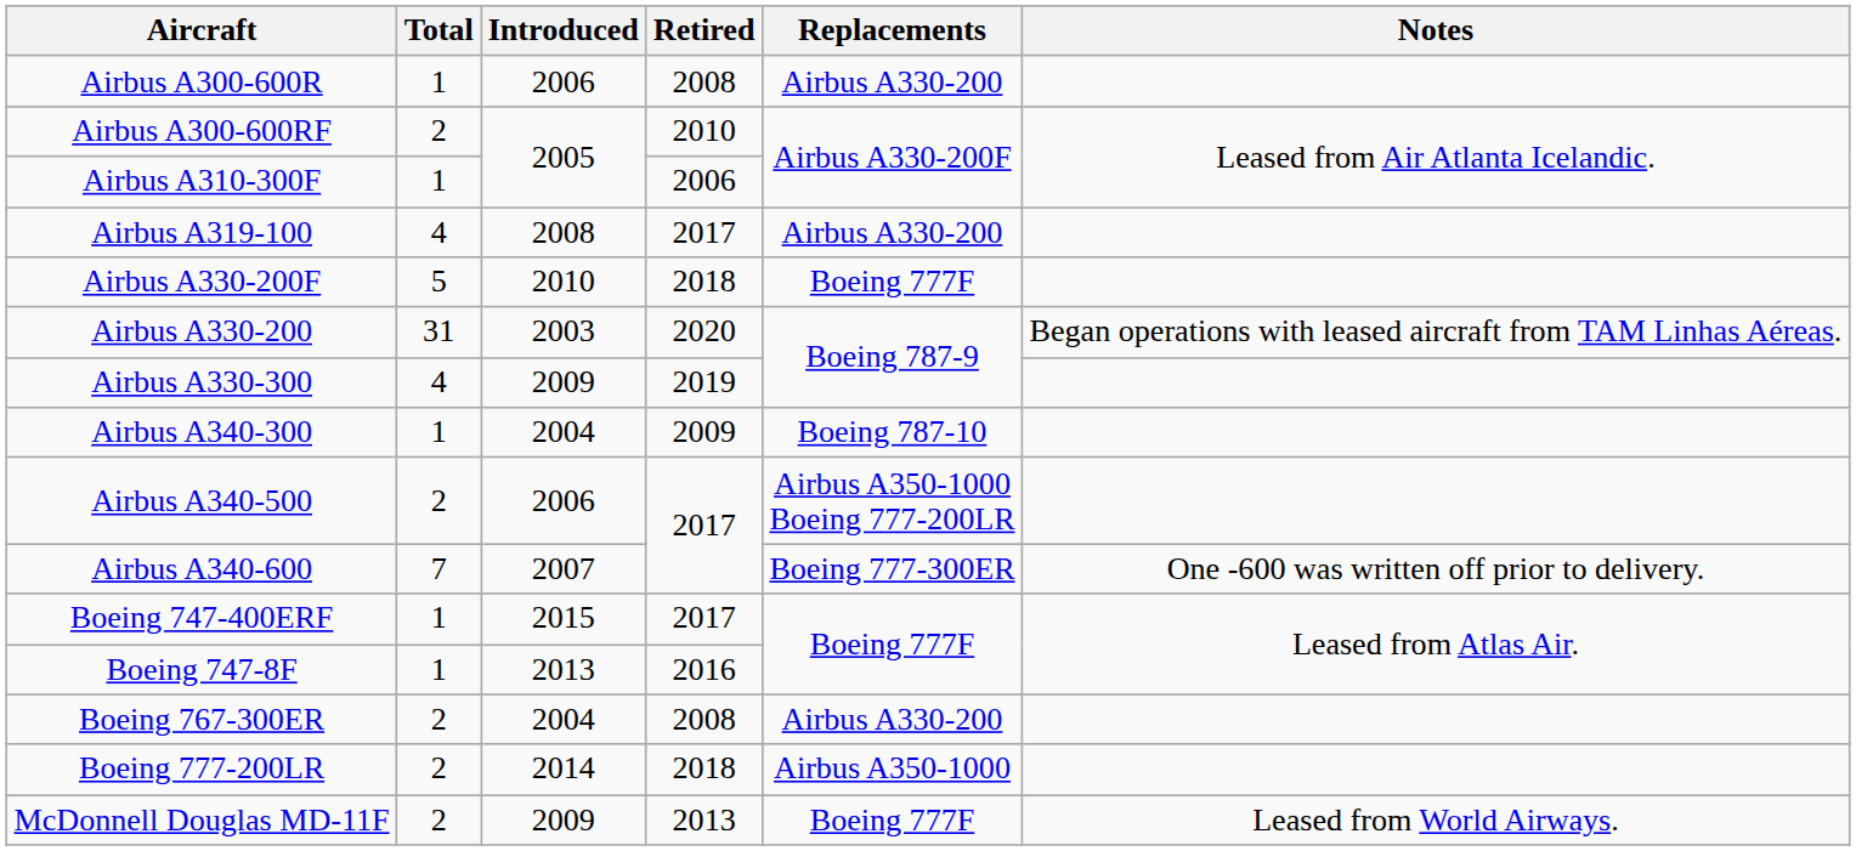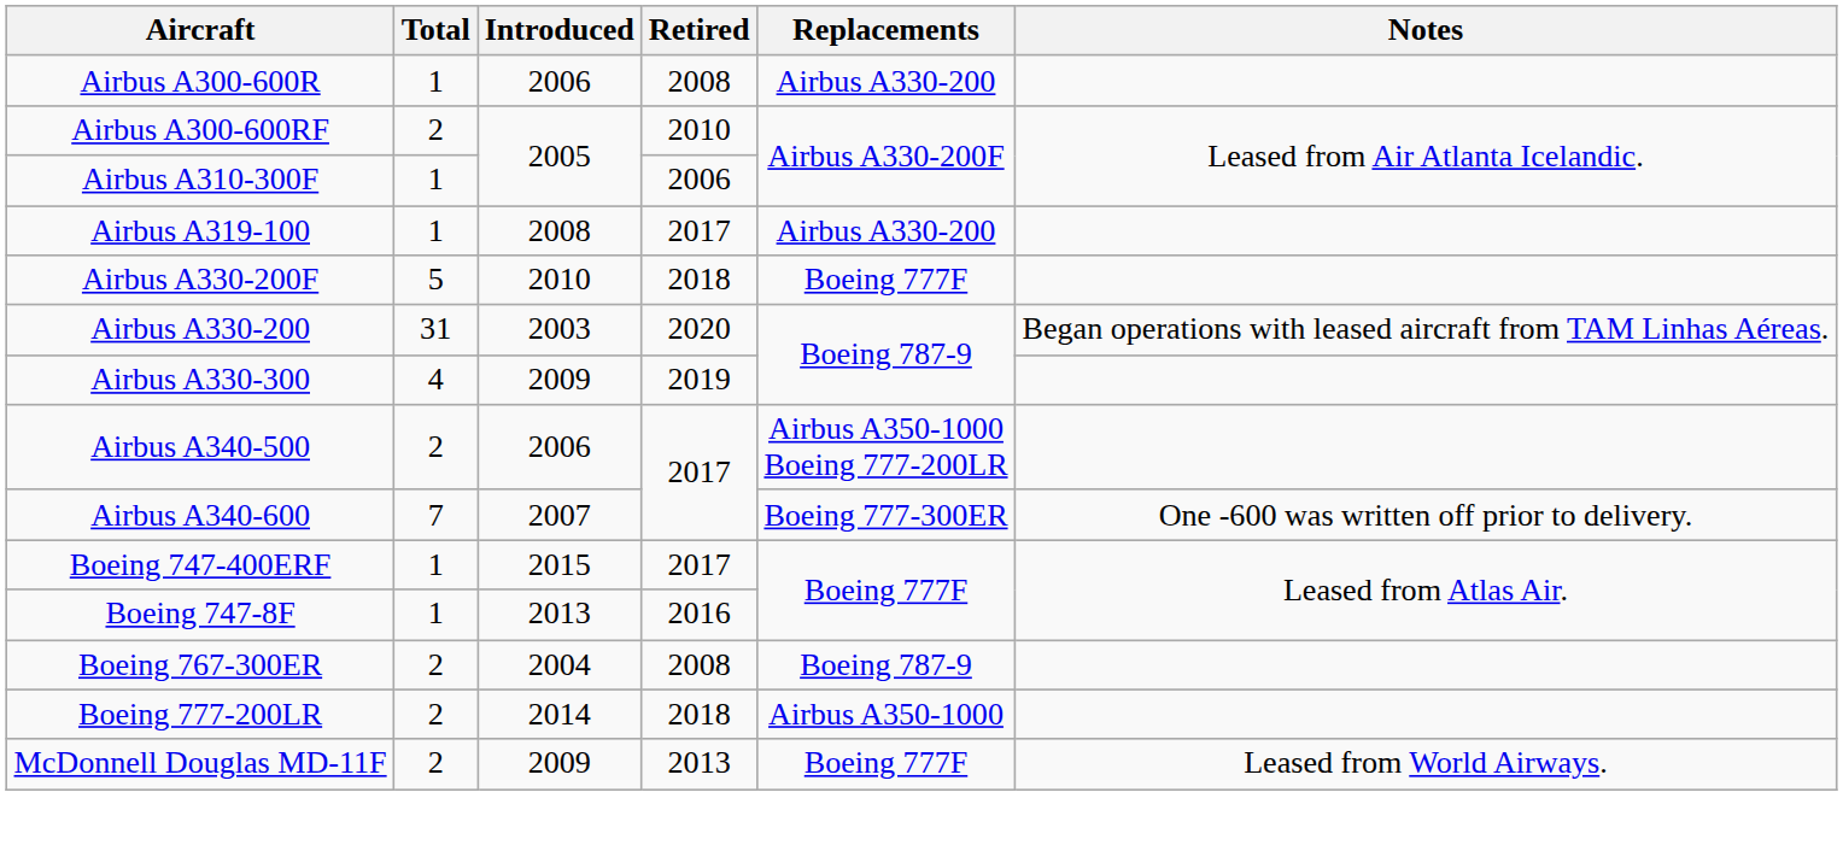 <table class="wikitable" style="margin:0.5em auto; text-align:center">
 <tr>
 <th>Aircraft</th>
 <th>Total</th>
 <th>Introduced</th>
 <th>Retired</th>
 <th>Replacements</th>
 <th>Notes</th>
 </tr>
 <tr>
 <td><a href='#'>Airbus A300-600R</a></td>
 <td>1</td>
 <td>2006</td>
 <td>2008</td>
 <td><a href='#'>Airbus A330-200</a></td>
 <td></td>
 </tr>
 <tr>
 <td><a href='#'>Airbus A300-600RF</a></td>
 <td>2</td>
 <td rowspan="2">2005</td>
 <td>2010</td>
 <td rowspan="2"><a href='#'>Airbus A330-200F</a></td>
 <td rowspan="2">Leased from <a href='#'>Air Atlanta Icelandic</a>.</td>
 </tr>
 <tr>
 <td><a href='#'>Airbus A310-300F</a></td>
 <td>1</td>
 <td>2006</td>
 </tr>
 <tr>
 <td><a href='#'>Airbus A319-100</a></td>
-<td>4</td>
+<td>1</td>
 <td>2008</td>
 <td>2017</td>
 <td><a href='#'>Airbus A330-200</a></td>
 <td></td>
 </tr>
 <tr>
 <td><a href='#'>Airbus A330-200F</a></td>
 <td>5</td>
 <td>2010</td>
 <td>2018</td>
 <td><a href='#'>Boeing 777F</a></td>
 <td></td>
 </tr>
 <tr>
 <td><a href='#'>Airbus A330-200</a></td>
 <td>31</td>
 <td>2003</td>
 <td>2020</td>
 <td rowspan="2"><a href='#'>Boeing 787-9</a></td>
 <td>Began operations with leased aircraft from <a href='#'>TAM Linhas Aéreas</a>.</td>
 </tr>
 <tr>
 <td><a href='#'>Airbus A330-300</a></td>
 <td>4</td>
 <td>2009</td>
 <td>2019</td>
-<td></td>
-</tr>
-<tr>
-<td><a href='#'>Airbus A340-300</a></td>
-<td>1</td>
-<td>2004</td>
-<td>2009</td>
-<td><a href='#'>Boeing 787-10</a></td>
 <td></td>
 </tr>
 <tr>
 <td><a href='#'>Airbus A340-500</a></td>
 <td>2</td>
 <td>2006</td>
 <td rowspan="2">2017</td>
 <td><a href='#'>Airbus A350-1000</a><br><a href='#'>Boeing 777-200LR</a></td>
 <td></td>
 </tr>
 <tr>
 <td><a href='#'>Airbus A340-600</a></td>
 <td>7</td>
 <td>2007</td>
 <td><a href='#'>Boeing 777-300ER</a></td>
 <td>One -600 was written off prior to delivery.</td>
 </tr>
 <tr>
 <td><a href='#'>Boeing 747-400ERF</a></td>
 <td>1</td>
 <td>2015</td>
 <td>2017</td>
 <td rowspan="2"><a href='#'>Boeing 777F</a></td>
 <td rowspan="2">Leased from <a href='#'>Atlas Air</a>.</td>
 </tr>
 <tr>
 <td><a href='#'>Boeing 747-8F</a></td>
 <td>1</td>
 <td>2013</td>
 <td>2016</td>
 </tr>
 <tr>
 <td><a href='#'>Boeing 767-300ER</a></td>
 <td>2</td>
 <td>2004</td>
 <td>2008</td>
-<td><a href='#'>Airbus A330-200</a></td>
+<td><a href='#'>Boeing 787-9</a></td>
 <td></td>
 </tr>
 <tr>
 <td><a href='#'>Boeing 777-200LR</a></td>
 <td>2</td>
 <td>2014</td>
 <td>2018</td>
 <td><a href='#'>Airbus A350-1000</a></td>
 <td></td>
 </tr>
 <tr>
 <td><a href='#'>McDonnell Douglas MD-11F</a></td>
 <td>2</td>
 <td>2009</td>
 <td>2013</td>
 <td><a href='#'>Boeing 777F</a></td>
 <td>Leased from <a href='#'>World Airways</a>.</td>
 </tr>
 </table>
